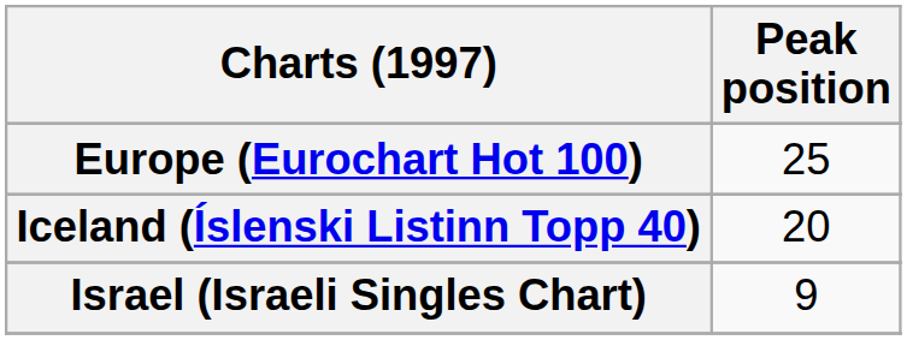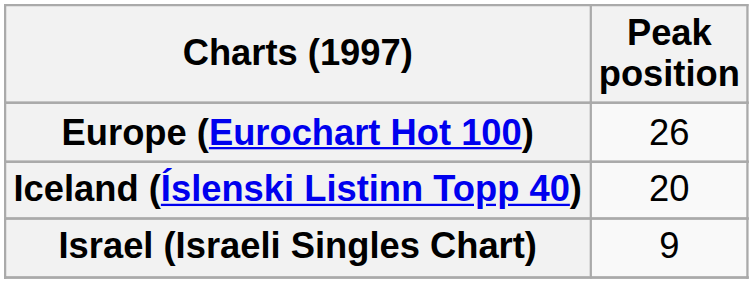 <table class="wikitable sortable plainrowheaders" style="text-align:center">
 <tr>
 <th>Charts (1997)</th>
 <th>Peak<br>position</th>
 </tr>
 <tr>
 </tr>
 <tr>
 </tr>
 <tr>
 </tr>
 <tr>
 <th scope="row">Europe (<a href='#'>Eurochart Hot 100</a>)</th>
-<td>25</td>
+<td>26</td>
 </tr>
 <tr>
 </tr>
 <tr>
 </tr>
 <tr>
 <th scope="row">Iceland (<a href='#'>Íslenski Listinn Topp 40</a>)</th>
 <td>20</td>
 </tr>
 <tr>
 </tr>
 <tr>
 <th scope="row">Israel (Israeli Singles Chart)</th>
 <td>9</td>
 </tr>
 <tr>
 </tr>
 <tr>
 </tr>
 <tr>
 </tr>
 <tr>
 </tr>
 <tr>
 </tr>
 <tr>
 </tr>
 <tr>
 </tr>
 <tr>
 </tr>
 </table>
